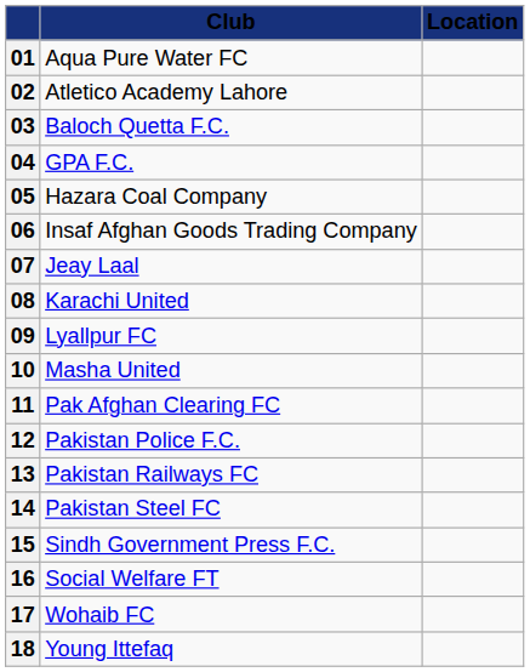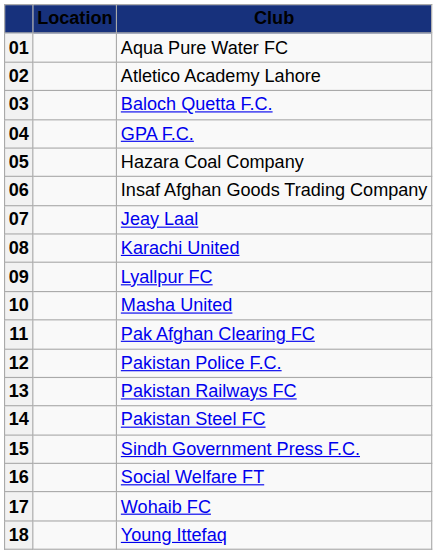 <table class="wikitable sortable" style="text-align:left">
 <tr>
 <th style="background:#17317c;"></th>
+<th style="background:#17317c;"><span>Location</span></th>
 <th style="background:#17317c;"><span>Club</span></th>
-<th style="background:#17317c;"><span>Location</span></th>
 </tr>
 <tr>
 <th>01</th>
+<td></td>
 <td>Aqua Pure Water FC</td>
-<td></td>
 </tr>
 <tr>
 <th>02</th>
+<td></td>
 <td>Atletico Academy Lahore</td>
-<td></td>
 </tr>
 <tr>
 <th>03</th>
+<td></td>
 <td><a href='#'>Baloch Quetta F.C.</a></td>
-<td></td>
 </tr>
 <tr>
 <th>04</th>
+<td></td>
 <td><a href='#'>GPA F.C.</a></td>
-<td></td>
 </tr>
 <tr>
 <th>05</th>
+<td></td>
 <td>Hazara Coal Company</td>
-<td></td>
 </tr>
 <tr>
 <th>06</th>
+<td></td>
 <td>Insaf Afghan Goods Trading Company</td>
-<td></td>
 </tr>
 <tr>
 <th>07</th>
+<td></td>
 <td><a href='#'>Jeay Laal</a></td>
-<td></td>
 </tr>
 <tr>
 <th>08</th>
+<td></td>
 <td><a href='#'>Karachi United</a></td>
-<td></td>
 </tr>
 <tr>
 <th>09</th>
+<td></td>
 <td><a href='#'>Lyallpur FC</a></td>
-<td></td>
 </tr>
 <tr>
 <th>10</th>
+<td></td>
 <td><a href='#'>Masha United</a></td>
-<td></td>
 </tr>
 <tr>
 <th>11</th>
+<td></td>
 <td><a href='#'>Pak Afghan Clearing FC</a></td>
-<td></td>
 </tr>
 <tr>
 <th>12</th>
+<td></td>
 <td><a href='#'>Pakistan Police F.C.</a></td>
-<td></td>
 </tr>
 <tr>
 <th>13</th>
+<td></td>
 <td><a href='#'>Pakistan Railways FC</a></td>
-<td></td>
 </tr>
 <tr>
 <th>14</th>
+<td></td>
 <td><a href='#'>Pakistan Steel FC</a></td>
-<td></td>
 </tr>
 <tr>
 <th>15</th>
+<td></td>
 <td><a href='#'>Sindh Government Press F.C.</a></td>
-<td></td>
 </tr>
 <tr>
 <th>16</th>
+<td></td>
 <td><a href='#'>Social Welfare FT</a></td>
-<td></td>
 </tr>
 <tr>
 <th>17</th>
+<td></td>
 <td><a href='#'>Wohaib FC</a></td>
-<td></td>
 </tr>
 <tr>
 <th>18</th>
+<td></td>
 <td><a href='#'>Young Ittefaq</a></td>
-<td></td>
 </tr>
 </table>
